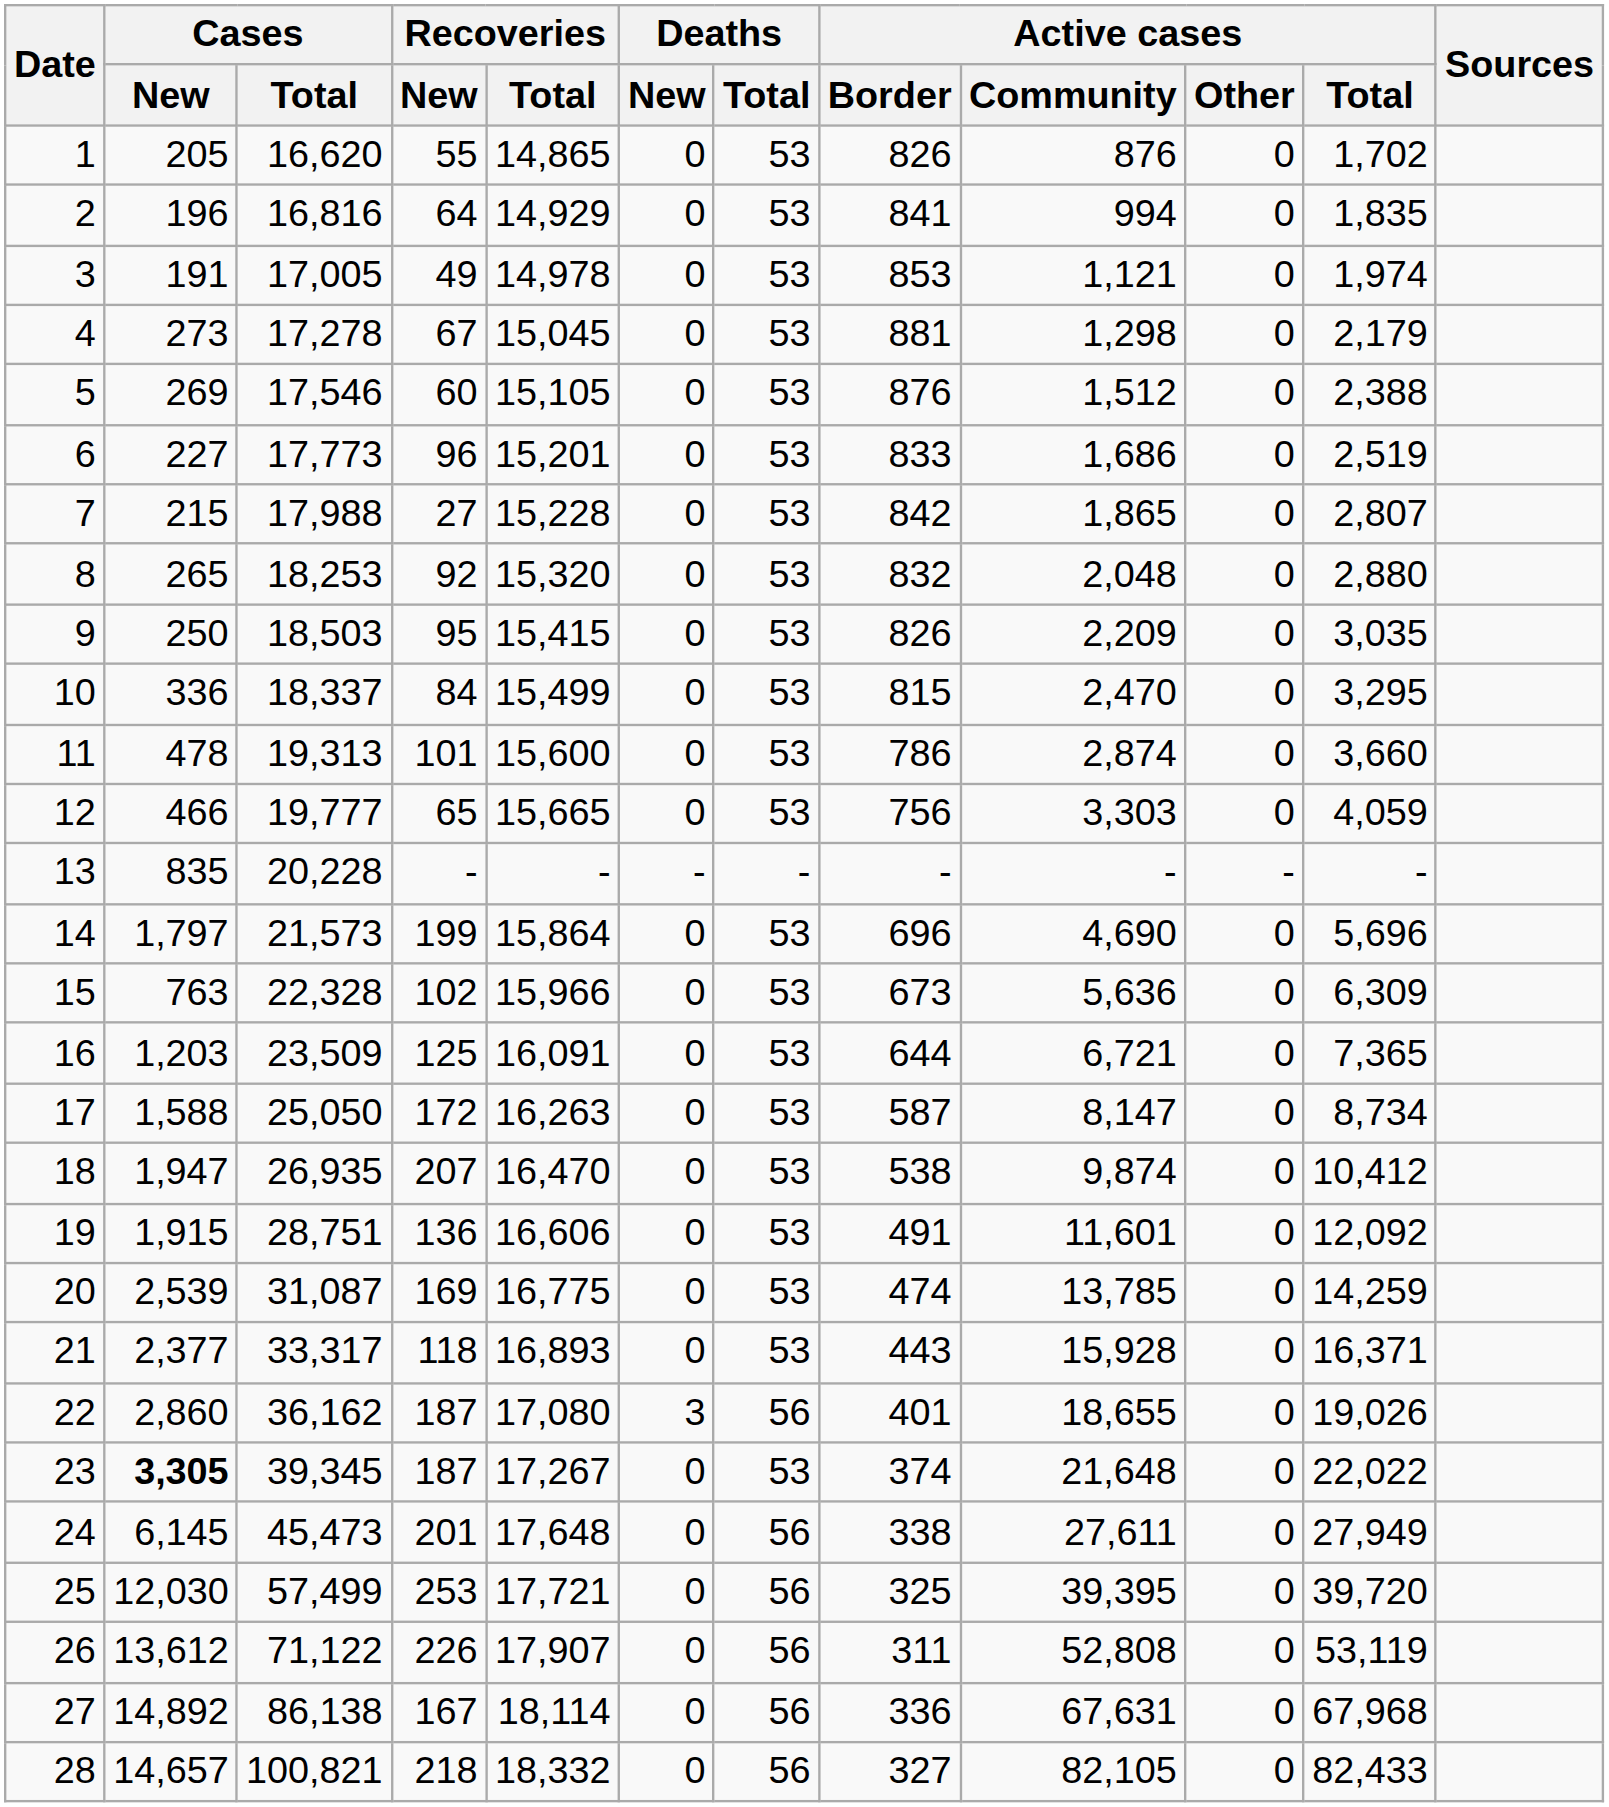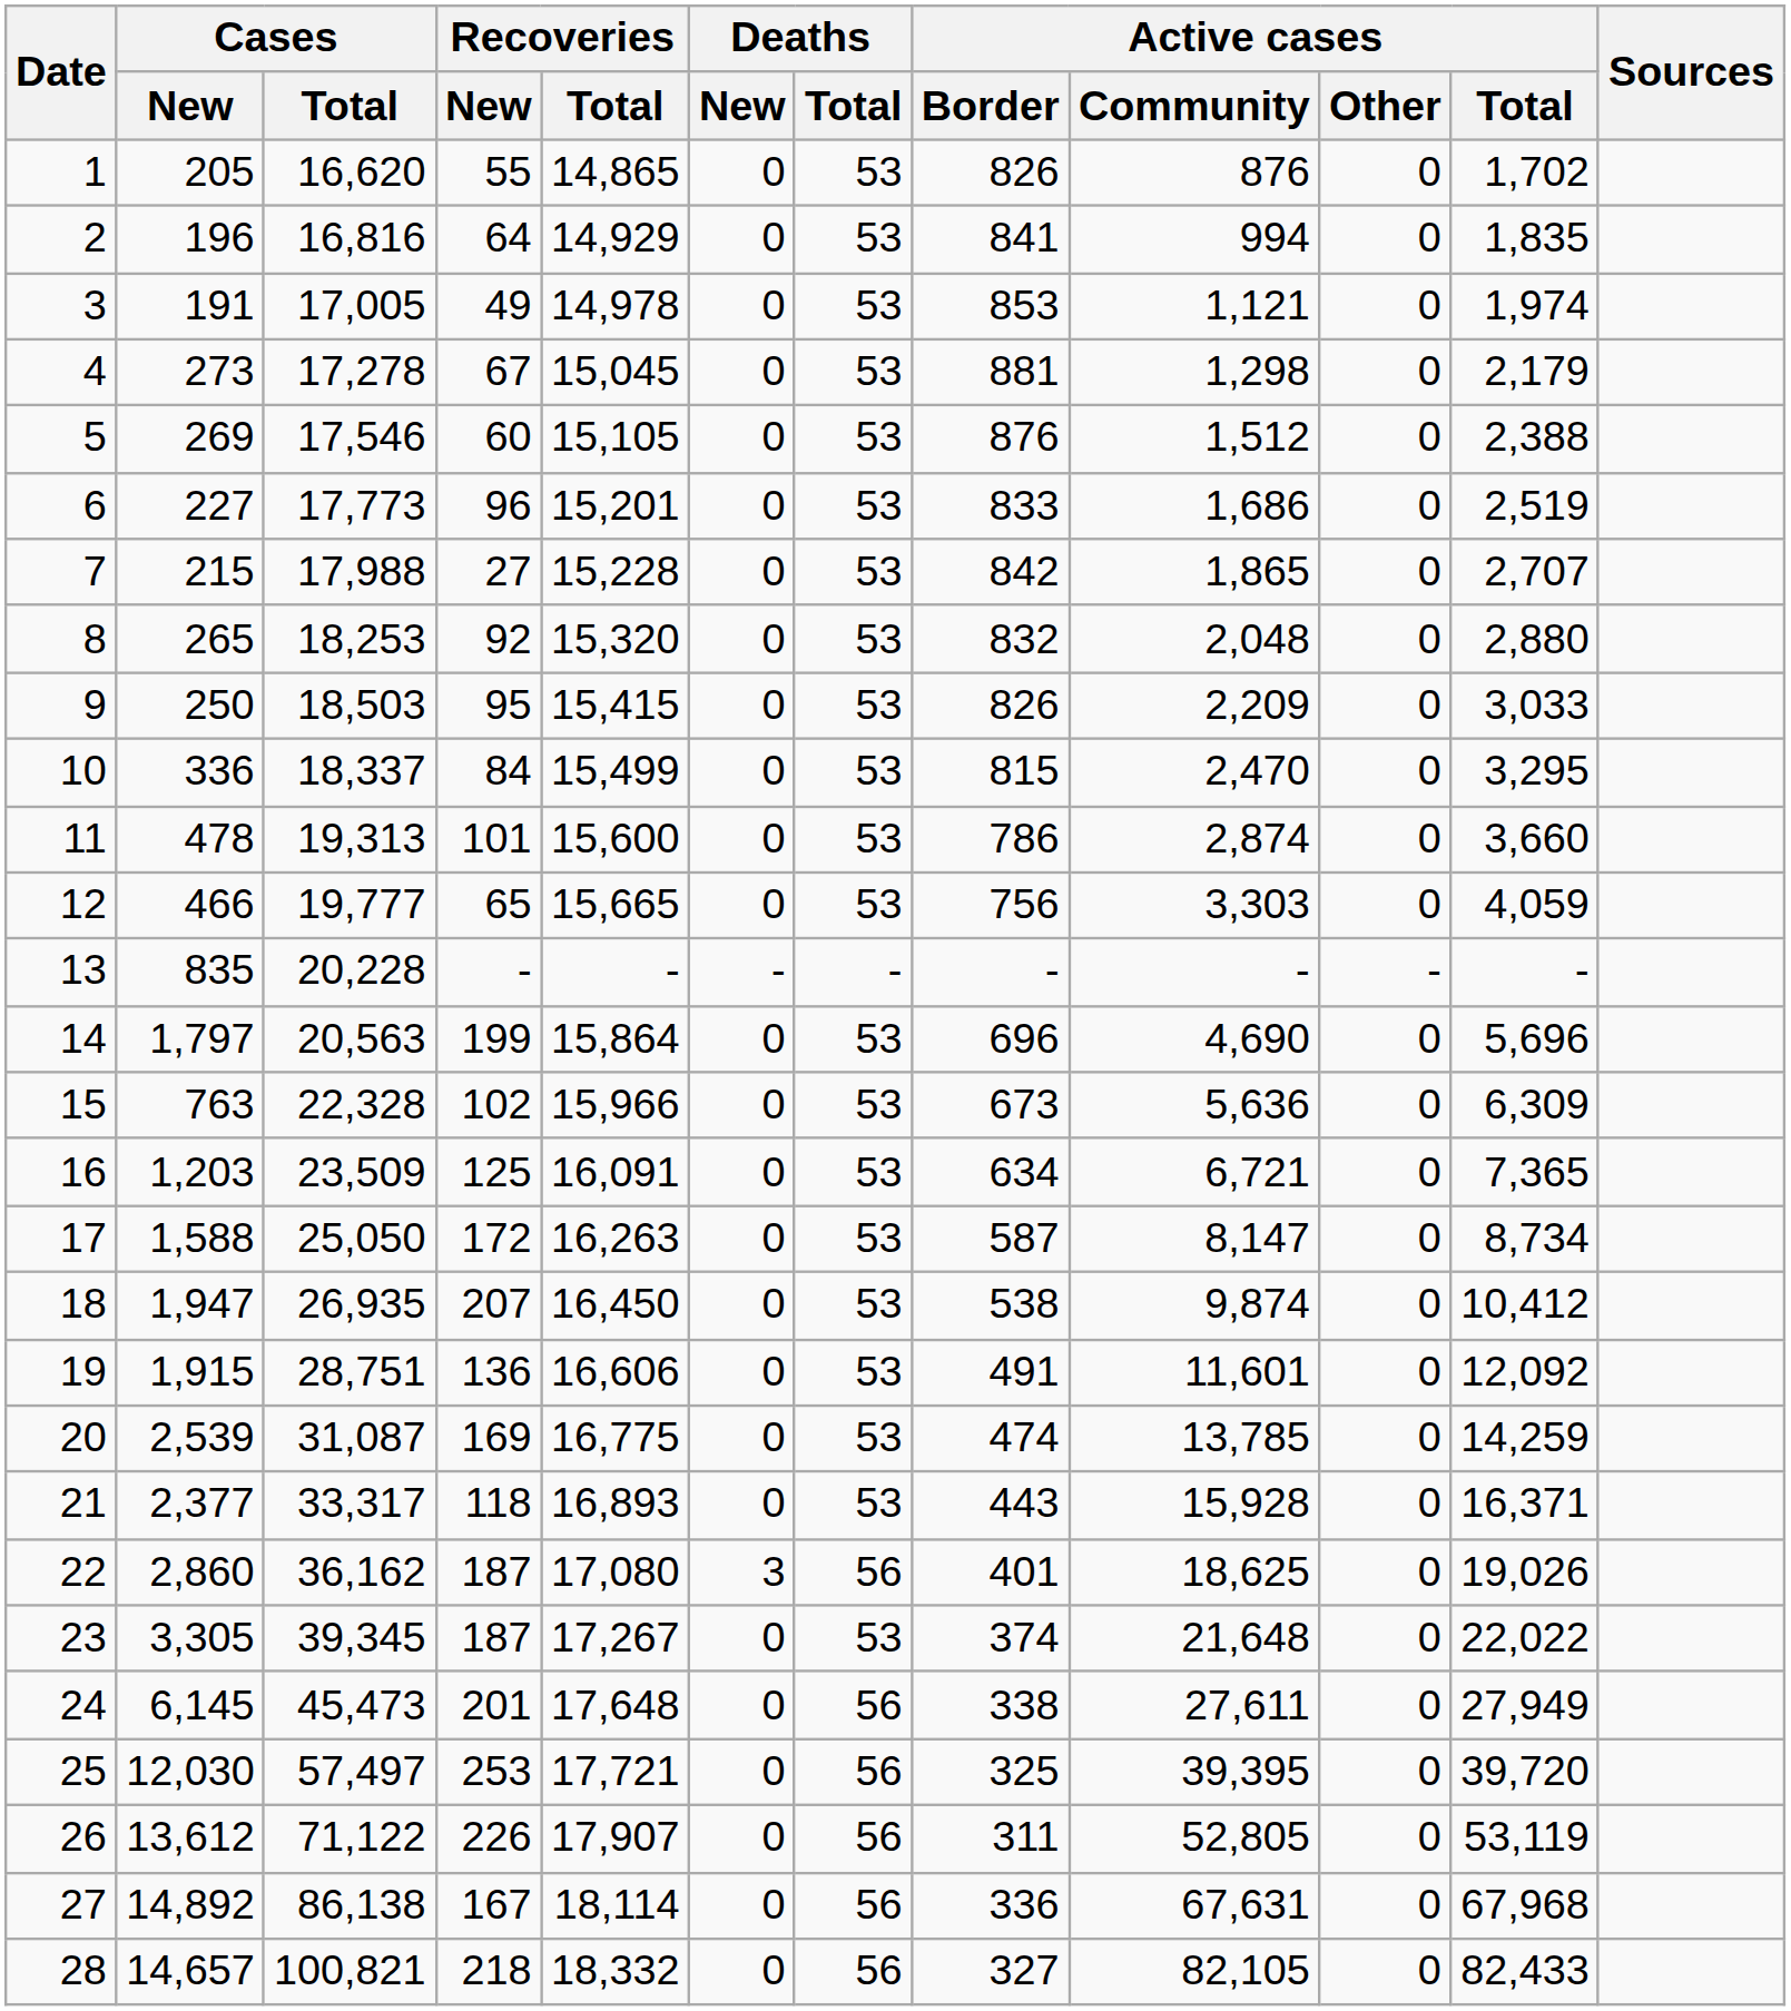 <table class="wikitable sortable mw-collapsible mw-collapsed sticky-header-multi sort-under" style="text-align:right;">
 <tr>
 <th rowspan=2>Date</th>
 <th colspan=2>Cases</th>
 <th colspan=2>Recoveries</th>
 <th colspan=2>Deaths</th>
 <th colspan=4>Active cases</th>
 <th rowspan=2 class="unsortable">Sources</th>
 </tr>
 <tr>
 <th>New</th>
 <th>Total</th>
 <th>New</th>
 <th>Total</th>
 <th>New</th>
 <th>Total</th>
 <th>Border</th>
 <th>Community</th>
 <th>Other</th>
 <th>Total</th>
 </tr>
 <tr>
 <td>1</td>
 <td>205</td>
 <td>16,620</td>
 <td>55</td>
 <td>14,865</td>
 <td>0</td>
 <td>53</td>
 <td>826</td>
 <td>876</td>
 <td>0</td>
 <td>1,702</td>
 <td></td>
 </tr>
 <tr>
 <td>2</td>
 <td>196</td>
 <td>16,816</td>
 <td>64</td>
 <td>14,929</td>
 <td>0</td>
 <td>53</td>
 <td>841</td>
 <td>994</td>
 <td>0</td>
 <td>1,835</td>
 <td></td>
 </tr>
 <tr>
 <td>3</td>
 <td>191</td>
 <td>17,005</td>
 <td>49</td>
 <td>14,978</td>
 <td>0</td>
 <td>53</td>
 <td>853</td>
 <td>1,121</td>
 <td>0</td>
 <td>1,974</td>
 <td></td>
 </tr>
 <tr>
 <td>4</td>
 <td>273</td>
 <td>17,278</td>
 <td>67</td>
 <td>15,045</td>
 <td>0</td>
 <td>53</td>
 <td>881</td>
 <td>1,298</td>
 <td>0</td>
 <td>2,179</td>
 <td></td>
 </tr>
 <tr>
 <td>5</td>
 <td>269</td>
 <td>17,546</td>
 <td>60</td>
 <td>15,105</td>
 <td>0</td>
 <td>53</td>
 <td>876</td>
 <td>1,512</td>
 <td>0</td>
 <td>2,388</td>
 <td></td>
 </tr>
 <tr>
 <td>6</td>
 <td>227</td>
 <td>17,773</td>
 <td>96</td>
 <td>15,201</td>
 <td>0</td>
 <td>53</td>
 <td>833</td>
 <td>1,686</td>
 <td>0</td>
 <td>2,519</td>
 <td></td>
 </tr>
 <tr>
 <td>7</td>
 <td>215</td>
 <td>17,988</td>
 <td>27</td>
 <td>15,228</td>
 <td>0</td>
 <td>53</td>
 <td>842</td>
 <td>1,865</td>
 <td>0</td>
-<td>2,807</td>
+<td>2,707</td>
 <td></td>
 </tr>
 <tr>
 <td>8</td>
 <td>265</td>
 <td>18,253</td>
 <td>92</td>
 <td>15,320</td>
 <td>0</td>
 <td>53</td>
 <td>832</td>
 <td>2,048</td>
 <td>0</td>
 <td>2,880</td>
 <td></td>
 </tr>
 <tr>
 <td>9</td>
 <td>250</td>
 <td>18,503</td>
 <td>95</td>
 <td>15,415</td>
 <td>0</td>
 <td>53</td>
 <td>826</td>
 <td>2,209</td>
 <td>0</td>
-<td>3,035</td>
+<td>3,033</td>
 <td></td>
 </tr>
 <tr>
 <td>10</td>
 <td>336</td>
 <td>18,337</td>
 <td>84</td>
 <td>15,499</td>
 <td>0</td>
 <td>53</td>
 <td>815</td>
 <td>2,470</td>
 <td>0</td>
 <td>3,295</td>
 <td></td>
 </tr>
 <tr>
 <td>11</td>
 <td>478</td>
 <td>19,313</td>
 <td>101</td>
 <td>15,600</td>
 <td>0</td>
 <td>53</td>
 <td>786</td>
 <td>2,874</td>
 <td>0</td>
 <td>3,660</td>
 <td></td>
 </tr>
 <tr>
 <td>12</td>
 <td>466</td>
 <td>19,777</td>
 <td>65</td>
 <td>15,665</td>
 <td>0</td>
 <td>53</td>
 <td>756</td>
 <td>3,303</td>
 <td>0</td>
 <td>4,059</td>
 <td></td>
 </tr>
 <tr>
 <td>13</td>
 <td>835</td>
 <td>20,228</td>
 <td>-</td>
 <td>-</td>
 <td>-</td>
 <td>-</td>
 <td>-</td>
 <td>-</td>
 <td>-</td>
 <td>-</td>
 <td></td>
 </tr>
 <tr>
 <td>14</td>
 <td>1,797</td>
-<td>21,573</td>
+<td>20,563</td>
 <td>199</td>
 <td>15,864</td>
 <td>0</td>
 <td>53</td>
 <td>696</td>
 <td>4,690</td>
 <td>0</td>
 <td>5,696</td>
 <td></td>
 </tr>
 <tr>
 <td>15</td>
 <td>763</td>
 <td>22,328</td>
 <td>102</td>
 <td>15,966</td>
 <td>0</td>
 <td>53</td>
 <td>673</td>
 <td>5,636</td>
 <td>0</td>
 <td>6,309</td>
 <td></td>
 </tr>
 <tr>
 <td>16</td>
 <td>1,203</td>
 <td>23,509</td>
 <td>125</td>
 <td>16,091</td>
 <td>0</td>
 <td>53</td>
-<td>644</td>
+<td>634</td>
 <td>6,721</td>
 <td>0</td>
 <td>7,365</td>
 <td></td>
 </tr>
 <tr>
 <td>17</td>
 <td>1,588</td>
 <td>25,050</td>
 <td>172</td>
 <td>16,263</td>
 <td>0</td>
 <td>53</td>
 <td>587</td>
 <td>8,147</td>
 <td>0</td>
 <td>8,734</td>
 <td></td>
 </tr>
 <tr>
 <td>18</td>
 <td>1,947</td>
 <td>26,935</td>
 <td>207</td>
-<td>16,470</td>
+<td>16,450</td>
 <td>0</td>
 <td>53</td>
 <td>538</td>
 <td>9,874</td>
 <td>0</td>
 <td>10,412</td>
 <td></td>
 </tr>
 <tr>
 <td>19</td>
 <td>1,915</td>
 <td>28,751</td>
 <td>136</td>
 <td>16,606</td>
 <td>0</td>
 <td>53</td>
 <td>491</td>
 <td>11,601</td>
 <td>0</td>
 <td>12,092</td>
 <td></td>
 </tr>
 <tr>
 <td>20</td>
 <td>2,539</td>
 <td>31,087</td>
 <td>169</td>
 <td>16,775</td>
 <td>0</td>
 <td>53</td>
 <td>474</td>
 <td>13,785</td>
 <td>0</td>
 <td>14,259</td>
 <td></td>
 </tr>
 <tr>
 <td>21</td>
 <td>2,377</td>
 <td>33,317</td>
 <td>118</td>
 <td>16,893</td>
 <td>0</td>
 <td>53</td>
 <td>443</td>
 <td>15,928</td>
 <td>0</td>
 <td>16,371</td>
 <td></td>
 </tr>
 <tr>
 <td>22</td>
 <td>2,860</td>
 <td>36,162</td>
 <td>187</td>
 <td>17,080</td>
 <td>3</td>
 <td>56</td>
 <td>401</td>
-<td>18,655</td>
+<td>18,625</td>
 <td>0</td>
 <td>19,026</td>
 <td></td>
 </tr>
 <tr>
 <td>23</td>
-<td><strong>3,305</strong></td>
+<td>3,305</td>
 <td>39,345</td>
 <td>187</td>
 <td>17,267</td>
 <td>0</td>
 <td>53</td>
 <td>374</td>
 <td>21,648</td>
 <td>0</td>
 <td>22,022</td>
 <td></td>
 </tr>
 <tr>
 <td>24</td>
 <td>6,145</td>
 <td>45,473</td>
 <td>201</td>
 <td>17,648</td>
 <td>0</td>
 <td>56</td>
 <td>338</td>
 <td>27,611</td>
 <td>0</td>
 <td>27,949</td>
 <td></td>
 </tr>
 <tr>
 <td>25</td>
 <td>12,030</td>
-<td>57,499</td>
+<td>57,497</td>
 <td>253</td>
 <td>17,721</td>
 <td>0</td>
 <td>56</td>
 <td>325</td>
 <td>39,395</td>
 <td>0</td>
 <td>39,720</td>
 <td></td>
 </tr>
 <tr>
 <td>26</td>
 <td>13,612</td>
 <td>71,122</td>
 <td>226</td>
 <td>17,907</td>
 <td>0</td>
 <td>56</td>
 <td>311</td>
-<td>52,808</td>
+<td>52,805</td>
 <td>0</td>
 <td>53,119</td>
 <td></td>
 </tr>
 <tr>
 <td>27</td>
 <td>14,892</td>
 <td>86,138</td>
 <td>167</td>
 <td>18,114</td>
 <td>0</td>
 <td>56</td>
 <td>336</td>
 <td>67,631</td>
 <td>0</td>
 <td>67,968</td>
 <td></td>
 </tr>
 <tr>
 <td>28</td>
 <td>14,657</td>
 <td>100,821</td>
 <td>218</td>
 <td>18,332</td>
 <td>0</td>
 <td>56</td>
 <td>327</td>
 <td>82,105</td>
 <td>0</td>
 <td>82,433</td>
 <td></td>
 </tr>
 </table>
